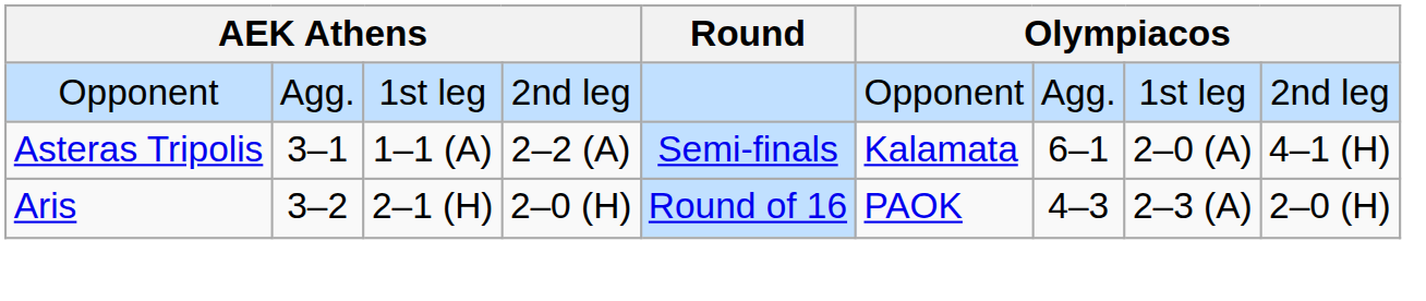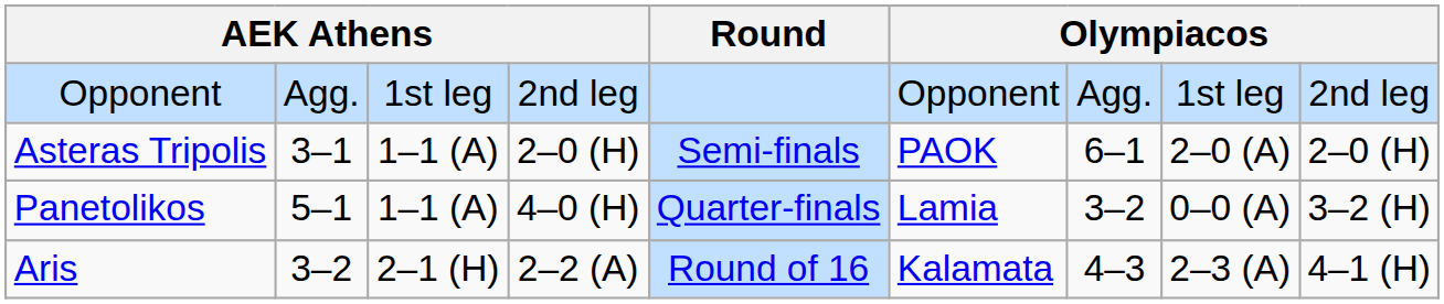 <table class="wikitable" style="text-align:center">
 <tr>
 <th colspan="4">AEK Athens</th>
 <th>Round</th>
 <th colspan="4">Olympiacos</th>
 </tr>
 <tr style="background:#C1E0FF">
 <td>Opponent</td>
 <td>Agg.</td>
 <td>1st leg</td>
 <td>2nd leg</td>
 <td></td>
 <td>Opponent</td>
 <td>Agg.</td>
 <td>1st leg</td>
 <td>2nd leg</td>
 </tr>
 <tr>
 <td style="text-align:left"><a href='#'>Asteras Tripolis</a></td>
 <td>3–1</td>
 <td>1–1 (A)</td>
-<td>2–2  (A)</td>
+<td>2–0 (H)</td>
 <td style="background:#C1E0FF"><a href='#'>Semi-finals</a></td>
-<td style="text-align:left"><a href='#'>Kalamata</a></td>
+<td style="text-align:left"><a href='#'>PAOK</a></td>
 <td>6–1</td>
 <td>2–0 (A)</td>
-<td>4–1 (H)</td>
+<td>2–0 (H)</td>
+</tr>
+<tr>
+<td style="text-align:left"><a href='#'>Panetolikos</a></td>
+<td>5–1</td>
+<td>1–1 (A)</td>
+<td>4–0 (H)</td>
+<td style="background:#C1E0FF"><a href='#'>Quarter-finals</a></td>
+<td style="text-align:left"><a href='#'>Lamia</a></td>
+<td>3–2</td>
+<td>0–0 (A)</td>
+<td>3–2 (H)</td>
 </tr>
 <tr>
 <td style="text-align:left"><a href='#'>Aris</a></td>
 <td>3–2</td>
 <td>2–1 (H)</td>
-<td>2–0 (H)</td>
+<td>2–2  (A)</td>
 <td style="background:#C1E0FF"><a href='#'>Round of 16</a></td>
-<td style="text-align:left"><a href='#'>PAOK</a></td>
+<td style="text-align:left"><a href='#'>Kalamata</a></td>
 <td>4–3</td>
 <td>2–3 (A)</td>
-<td>2–0 (H)</td>
+<td>4–1 (H)</td>
 </tr>
 </table>
